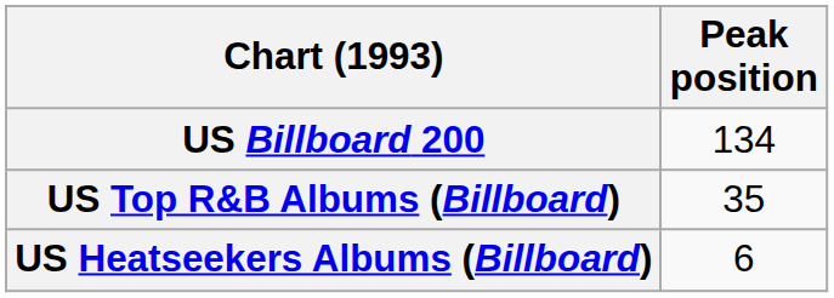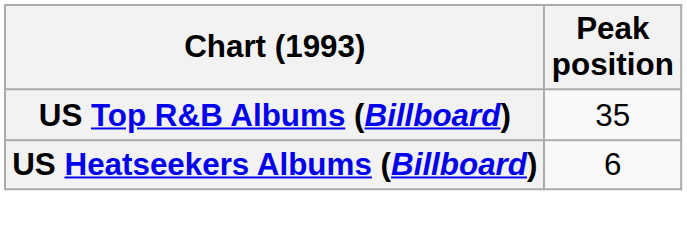 <table class="wikitable sortable plainrowheaders" style="text-align:center">
 <tr>
 <th scope="col">Chart (1993)</th>
 <th scope="col">Peak<br> position</th>
-</tr>
-<tr>
-<th scope="row">US <a href='#'><em>Billboard</em> 200</a></th>
-<td>134</td>
 </tr>
 <tr>
 <th scope="row">US <a href='#'>Top R&B Albums</a> (<em><a href='#'>Billboard</a></em>)</th>
 <td>35</td>
 </tr>
 <tr>
 <th scope="row">US <a href='#'>Heatseekers Albums</a> (<em><a href='#'>Billboard</a></em>)</th>
 <td>6</td>
 </tr>
 </table>
